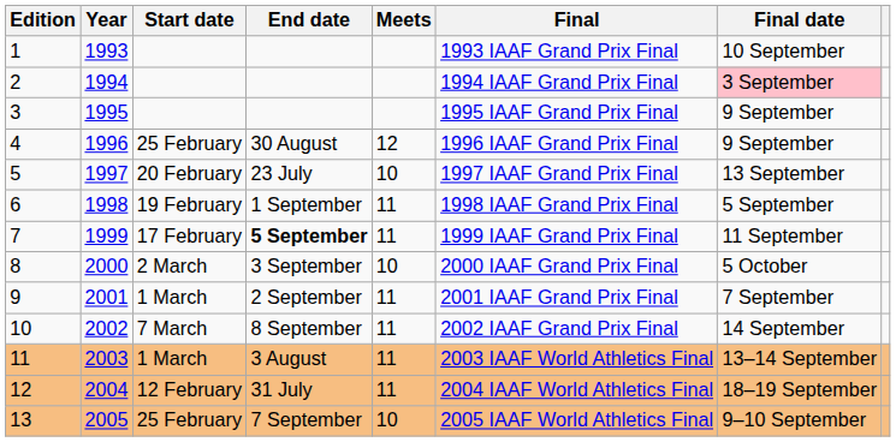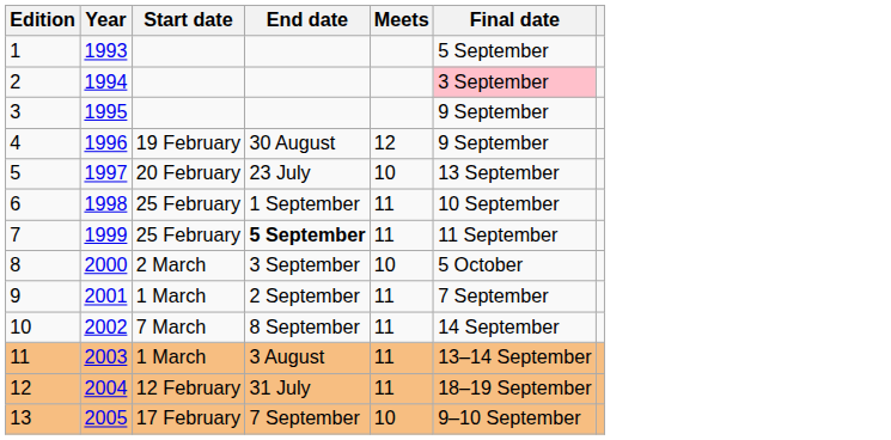 <table class="wikitable sortable">
 <tr>
 <th>Edition</th>
 <th>Year</th>
 <th>Start date</th>
 <th>End date</th>
 <th>Meets</th>
-<th>Final</th>
 <th>Final date</th>
 <th class="unsortable"></th>
 </tr>
 <tr>
 <td>1</td>
 <td><a href='#'>1993</a></td>
 <td></td>
 <td></td>
 <td></td>
-<td><a href='#'>1993 IAAF Grand Prix Final</a></td>
-<td>10 September</td>
+<td>5 September</td>
 <td></td>
 </tr>
 <tr>
 <td>2</td>
 <td><a href='#'>1994</a></td>
 <td></td>
 <td></td>
 <td></td>
-<td><a href='#'>1994 IAAF Grand Prix Final</a></td>
 <td style="background: pink;">3 September</td>
 <td></td>
 </tr>
 <tr>
 <td>3</td>
 <td><a href='#'>1995</a></td>
 <td></td>
 <td></td>
 <td></td>
-<td><a href='#'>1995 IAAF Grand Prix Final</a></td>
 <td>9 September</td>
 <td></td>
 </tr>
 <tr>
 <td>4</td>
 <td><a href='#'>1996</a></td>
-<td>25 February</td>
+<td>19 February</td>
 <td>30 August</td>
 <td>12</td>
-<td><a href='#'>1996 IAAF Grand Prix Final</a></td>
 <td>9 September</td>
 <td></td>
 </tr>
 <tr>
 <td>5</td>
 <td><a href='#'>1997</a></td>
 <td>20 February</td>
 <td>23 July</td>
 <td>10</td>
-<td><a href='#'>1997 IAAF Grand Prix Final</a></td>
 <td>13 September</td>
 <td></td>
 </tr>
 <tr>
 <td>6</td>
 <td><a href='#'>1998</a></td>
-<td>19 February</td>
+<td>25 February</td>
 <td>1 September</td>
 <td>11</td>
-<td><a href='#'>1998 IAAF Grand Prix Final</a></td>
-<td>5 September</td>
+<td>10 September</td>
 <td></td>
 </tr>
 <tr>
 <td>7</td>
 <td><a href='#'>1999</a></td>
-<td>17 February</td>
+<td>25 February</td>
 <td><strong>5 September</strong></td>
 <td>11</td>
-<td><a href='#'>1999 IAAF Grand Prix Final</a></td>
 <td>11 September</td>
 <td></td>
 </tr>
 <tr>
 <td>8</td>
 <td><a href='#'>2000</a></td>
 <td>2 March</td>
 <td>3 September</td>
 <td>10</td>
-<td><a href='#'>2000 IAAF Grand Prix Final</a></td>
 <td>5 October</td>
 <td></td>
 </tr>
 <tr>
 <td>9</td>
 <td><a href='#'>2001</a></td>
 <td>1 March</td>
 <td>2 September</td>
 <td>11</td>
-<td><a href='#'>2001 IAAF Grand Prix Final</a></td>
 <td>7 September</td>
 <td></td>
 </tr>
 <tr>
 <td>10</td>
 <td><a href='#'>2002</a></td>
 <td>7 March</td>
 <td>8 September</td>
 <td>11</td>
-<td><a href='#'>2002 IAAF Grand Prix Final</a></td>
 <td>14 September</td>
 <td></td>
 </tr>
 <tr bgcolor=#F7BE81>
 <td>11</td>
 <td><a href='#'>2003</a></td>
 <td>1 March</td>
 <td>3 August</td>
 <td>11</td>
-<td><a href='#'>2003 IAAF World Athletics Final</a></td>
 <td>13–14 September</td>
 <td></td>
 </tr>
 <tr bgcolor=#F7BE81>
 <td>12</td>
 <td><a href='#'>2004</a></td>
 <td>12 February</td>
 <td>31 July</td>
 <td>11</td>
-<td><a href='#'>2004 IAAF World Athletics Final</a></td>
 <td>18–19 September</td>
 <td></td>
 </tr>
 <tr bgcolor=#F7BE81>
 <td>13</td>
 <td><a href='#'>2005</a></td>
-<td>25 February</td>
+<td>17 February</td>
 <td>7 September</td>
 <td>10</td>
-<td><a href='#'>2005 IAAF World Athletics Final</a></td>
 <td>9–10 September</td>
 <td></td>
 </tr>
 </table>
